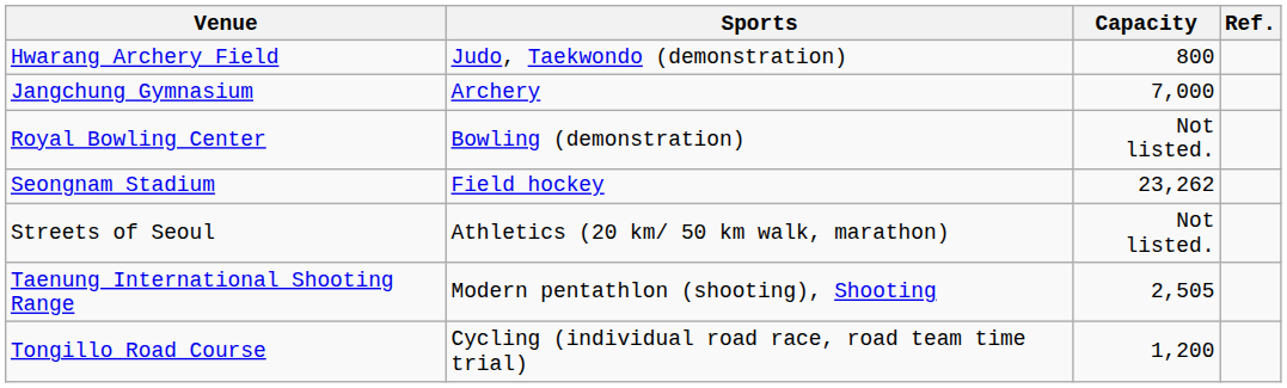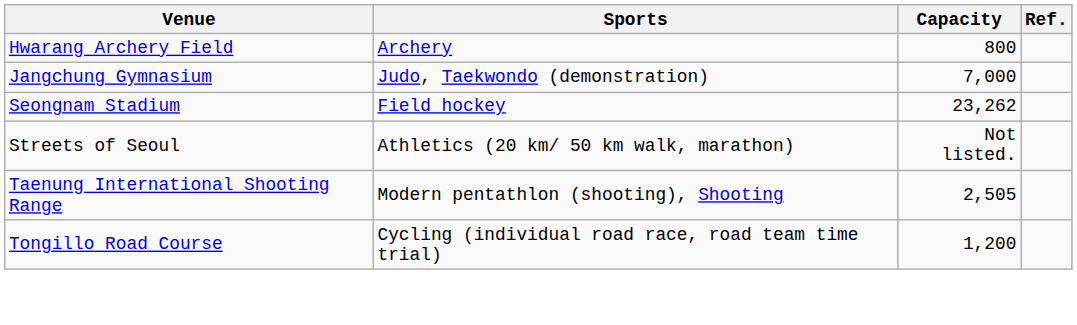 <table class="wikitable sortable" width=780px>
 <tr>
 <th>Venue</th>
 <th>Sports</th>
 <th>Capacity</th>
 <th class="unsortable">Ref.</th>
 </tr>
 <tr>
 <td><a href='#'>Hwarang Archery Field</a></td>
-<td><a href='#'>Judo</a>, <a href='#'>Taekwondo</a> (demonstration)</td>
+<td><a href='#'>Archery</a></td>
 <td align="right">800</td>
 <td align=center></td>
 </tr>
 <tr>
 <td><a href='#'>Jangchung Gymnasium</a></td>
-<td><a href='#'>Archery</a></td>
+<td><a href='#'>Judo</a>, <a href='#'>Taekwondo</a> (demonstration)</td>
 <td align="right">7,000</td>
-<td align=center></td>
-</tr>
-<tr>
-<td><a href='#'>Royal Bowling Center</a></td>
-<td><a href='#'>Bowling</a> (demonstration)</td>
-<td align="right">Not listed.</td>
 <td align=center></td>
 </tr>
 <tr>
 <td><a href='#'>Seongnam Stadium</a></td>
 <td><a href='#'>Field hockey</a></td>
 <td align="right">23,262</td>
 <td align=center></td>
 </tr>
 <tr>
 <td>Streets of Seoul</td>
 <td>Athletics (20 km/ 50 km walk, marathon)</td>
 <td align="right">Not listed.</td>
 <td align=center></td>
 </tr>
 <tr>
 <td><a href='#'>Taenung International Shooting Range</a></td>
 <td>Modern pentathlon (shooting), <a href='#'>Shooting</a></td>
 <td align="right">2,505</td>
 <td align=center></td>
 </tr>
 <tr>
 <td><a href='#'>Tongillo Road Course</a></td>
 <td>Cycling (individual road race, road team time trial)</td>
 <td align="right">1,200</td>
 <td align=center></td>
 </tr>
 </table>
